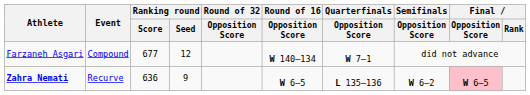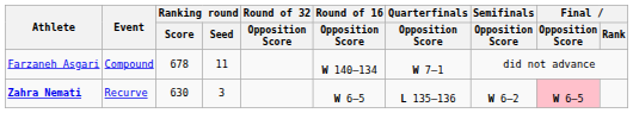 <table class="wikitable" style="font-size:90%">
 <tr>
 <th rowspan=2>Athlete</th>
 <th rowspan=2>Event</th>
 <th colspan="2">Ranking round</th>
 <th>Round of 32</th>
 <th>Round of 16</th>
 <th>Quarterfinals</th>
 <th>Semifinals</th>
 <th colspan="2">Final / </th>
 </tr>
 <tr style="font-size:95%">
 <th>Score</th>
 <th>Seed</th>
 <th>Opposition<br>Score</th>
 <th>Opposition<br>Score</th>
 <th>Opposition<br>Score</th>
 <th>Opposition<br>Score</th>
 <th>Opposition<br>Score</th>
 <th>Rank</th>
 </tr>
 <tr align=center>
 <td align=left><a href='#'>Farzaneh Asgari</a></td>
 <td align=left><a href='#'>Compound</a></td>
-<td>677 <strong></strong></td>
-<td>12</td>
+<td>678 <strong></strong></td>
+<td>11</td>
 <td></td>
 <td align="center"><br><strong>W</strong> 140–134</td>
 <td><br><strong>W</strong> 7–1</td>
 <td colspan=3>did not advance</td>
 </tr>
 <tr align=center>
 <td align=left><strong><a href='#'>Zahra Nemati</a></strong></td>
 <td align=left><a href='#'>Recurve</a></td>
-<td>636</td>
-<td>9</td>
+<td>630</td>
+<td>3</td>
 <td></td>
 <td><br><strong>W</strong> 6–5</td>
 <td align="center"><br><strong>L</strong> 135–136</td>
 <td><br><strong>W</strong> 6–2</td>
 <td style="background: pink;"><br><strong>W</strong> 6–5</td>
 <td></td>
 </tr>
 </table>
